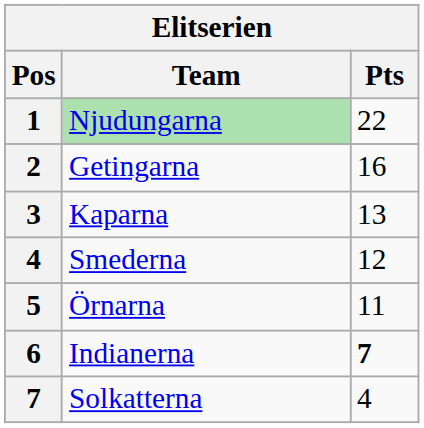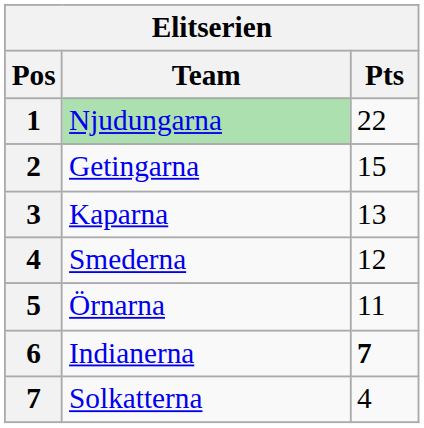 <table class="wikitable">
 <tr>
 <th colspan="3">Elitserien</th>
 </tr>
 <tr>
 <th width=20>Pos</th>
 <th width=150>Team</th>
 <th width=30>Pts</th>
 </tr>
 <tr>
 <th>1</th>
 <td style="background:#ACE1AF;"><a href='#'>Njudungarna</a></td>
 <td>22</td>
 </tr>
 <tr>
 <th>2</th>
 <td><a href='#'>Getingarna</a></td>
-<td>16</td>
+<td>15</td>
 </tr>
 <tr>
 <th>3</th>
 <td><a href='#'>Kaparna</a></td>
 <td>13</td>
 </tr>
 <tr>
 <th>4</th>
 <td><a href='#'>Smederna</a></td>
 <td>12</td>
 </tr>
 <tr>
 <th>5</th>
 <td><a href='#'>Örnarna</a></td>
 <td>11</td>
 </tr>
 <tr>
 <th>6</th>
 <td><a href='#'>Indianerna</a></td>
 <td><strong>7</strong></td>
 </tr>
 <tr>
 <th>7</th>
 <td><a href='#'>Solkatterna</a></td>
 <td>4</td>
 </tr>
 </table>
